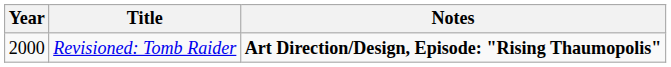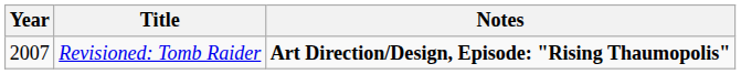 <table class="wikitable sortable">
 <tr>
 <th>Year</th>
 <th>Title</th>
 <th>Notes</th>
 </tr>
 <tr>
-<td>2000</td>
+<td>2007</td>
 <td><em><a href='#'>Revisioned: Tomb Raider</a></em></td>
 <td><strong>Art Direction/Design, Episode: "Rising Thaumopolis"</strong></td>
 </tr>
 </table>
